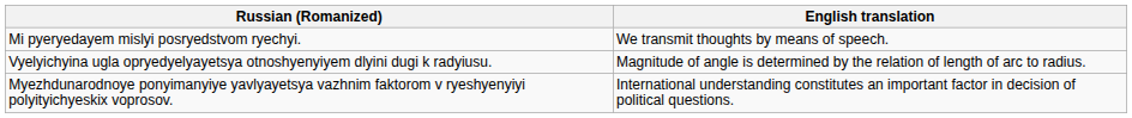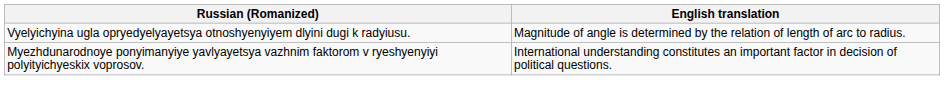 <table class="wikitable">
 <tr>
 <th>Russian (Romanized)</th>
 <th>English translation</th>
-</tr>
-<tr>
-<td>Mi pyeryedayem mislyi posryedstvom ryechyi.</td>
-<td>We transmit thoughts by means of speech.</td>
 </tr>
 <tr>
 <td>Vyelyichyina ugla opryedyelyayetsya otnoshyenyiyem dlyini dugi k radyiusu.</td>
 <td>Magnitude of angle is determined by the relation of length of arc to radius.</td>
 </tr>
 <tr>
 <td>Myezhdunarodnoye ponyimanyiye yavlyayetsya vazhnim faktorom v ryeshyenyiyi polyityichyeskix voprosov.</td>
 <td>International understanding constitutes an important factor in decision of political questions.</td>
 </tr>
 </table>
